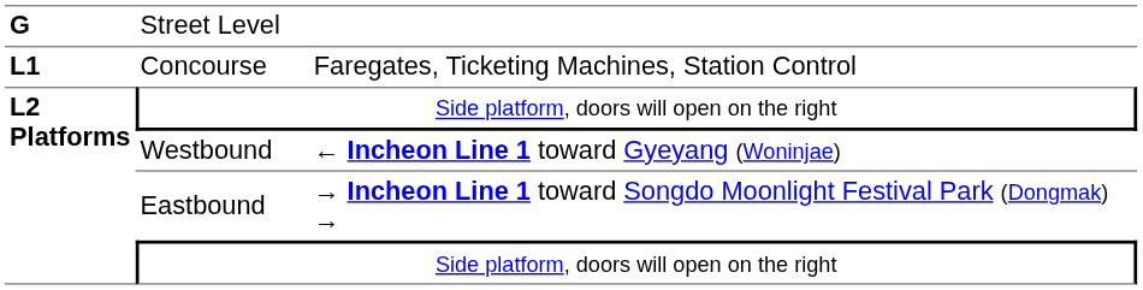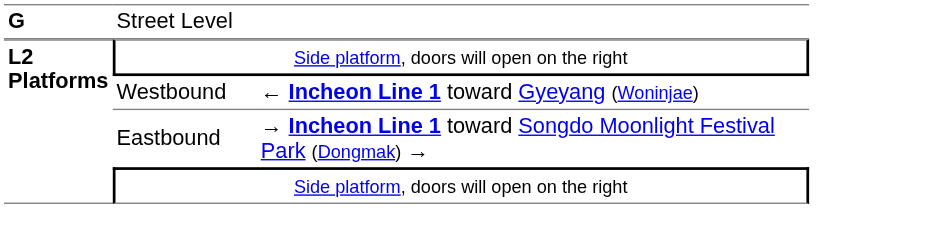 <table table border=0 cellspacing=0 cellpadding=3>
 <tr>
 <td style="border-top:solid 1px gray;border-bottom:solid 1px gray;" width=50 valign=top><strong>G</strong></td>
 <td style="border-top:solid 1px gray;border-bottom:solid 1px gray;" width=100 valign=top>Street Level</td>
 <td style="border-top:solid 1px gray;border-bottom:solid 1px gray;" width=400 valign=top></td>
-</tr>
-<tr>
-<td style="border-bottom:solid 0 gray;" width=50 valign=top><strong>L1</strong></td>
-<td style="border-bottom:solid 0 gray;" width=100 valign=top>Concourse</td>
-<td style="border-bottom:solid 0 gray;" width=500 valign=top>Faregates, Ticketing Machines, Station Control</td>
 </tr>
 <tr>
 <td style="border-top:solid 1px gray;border-bottom:solid 1px gray;" rowspan=4 valign=top><strong>L2<br>Platforms</strong></td>
 <td style="border-top:solid 1px gray;border-right:solid 2px black;border-left:solid 2px black;border-bottom:solid 2px black;text-align:center;" colspan=2><small><a href='#'>Side platform</a>, doors will open on the right</small></td>
 </tr>
 <tr>
 <td style="border-bottom:solid 1px gray;">Westbound</td>
 <td style="border-bottom:solid 1px gray;">← <a href='#'><span><strong>Incheon Line 1</strong></span></a> toward <a href='#'>Gyeyang</a> <small>(<a href='#'>Woninjae</a>)</small></td>
 </tr>
 <tr>
 <td>Eastbound</td>
 <td><span>→</span> <a href='#'><span><strong>Incheon Line 1</strong></span></a> toward <a href='#'>Songdo Moonlight Festival Park</a> <small>(<a href='#'>Dongmak</a>)</small> →</td>
 </tr>
 <tr>
 <td style="border-top:solid 2px black;border-right:solid 2px black;border-left:solid 2px black;border-bottom:solid 1px gray;text-align:center;" colspan=2><small><a href='#'>Side platform</a>, doors will open on the right</small></td>
 </tr>
 </table>
